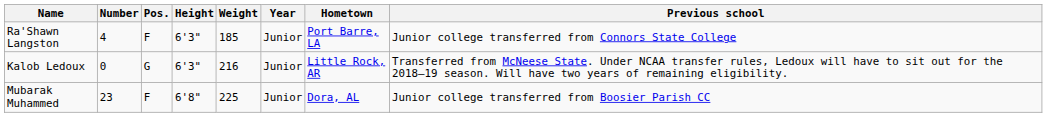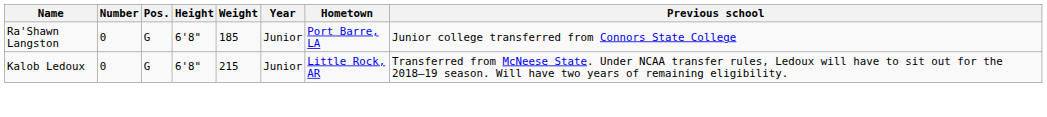 <table class="wikitable sortable" border="1">
 <tr>
 <th>Name</th>
 <th>Number</th>
 <th>Pos.</th>
 <th>Height</th>
 <th>Weight</th>
 <th>Year</th>
 <th>Hometown</th>
 <th class="unsortable">Previous school</th>
 </tr>
 <tr>
 <td>Ra'Shawn Langston</td>
-<td>4</td>
-<td>F</td>
-<td>6'3"</td>
+<td>0</td>
+<td>G</td>
+<td>6'8"</td>
 <td>185</td>
 <td>Junior</td>
 <td><a href='#'>Port Barre, LA</a></td>
 <td>Junior college transferred from <a href='#'>Connors State College</a></td>
 </tr>
 <tr>
 <td>Kalob Ledoux</td>
 <td>0</td>
 <td>G</td>
-<td>6'3"</td>
-<td>216</td>
+<td>6'8"</td>
+<td>215</td>
 <td>Junior</td>
 <td><a href='#'>Little Rock, AR</a></td>
 <td>Transferred from <a href='#'>McNeese State</a>. Under NCAA transfer rules, Ledoux will have to sit out for the 2018–19 season. Will have two years of remaining eligibility.</td>
 </tr>
-<tr>
-<td>Mubarak Muhammed</td>
-<td>23</td>
-<td>F</td>
-<td>6'8"</td>
-<td>225</td>
-<td>Junior</td>
-<td><a href='#'>Dora, AL</a></td>
-<td>Junior college transferred from <a href='#'>Boosier Parish CC</a></td>
-</tr>
 </table>
